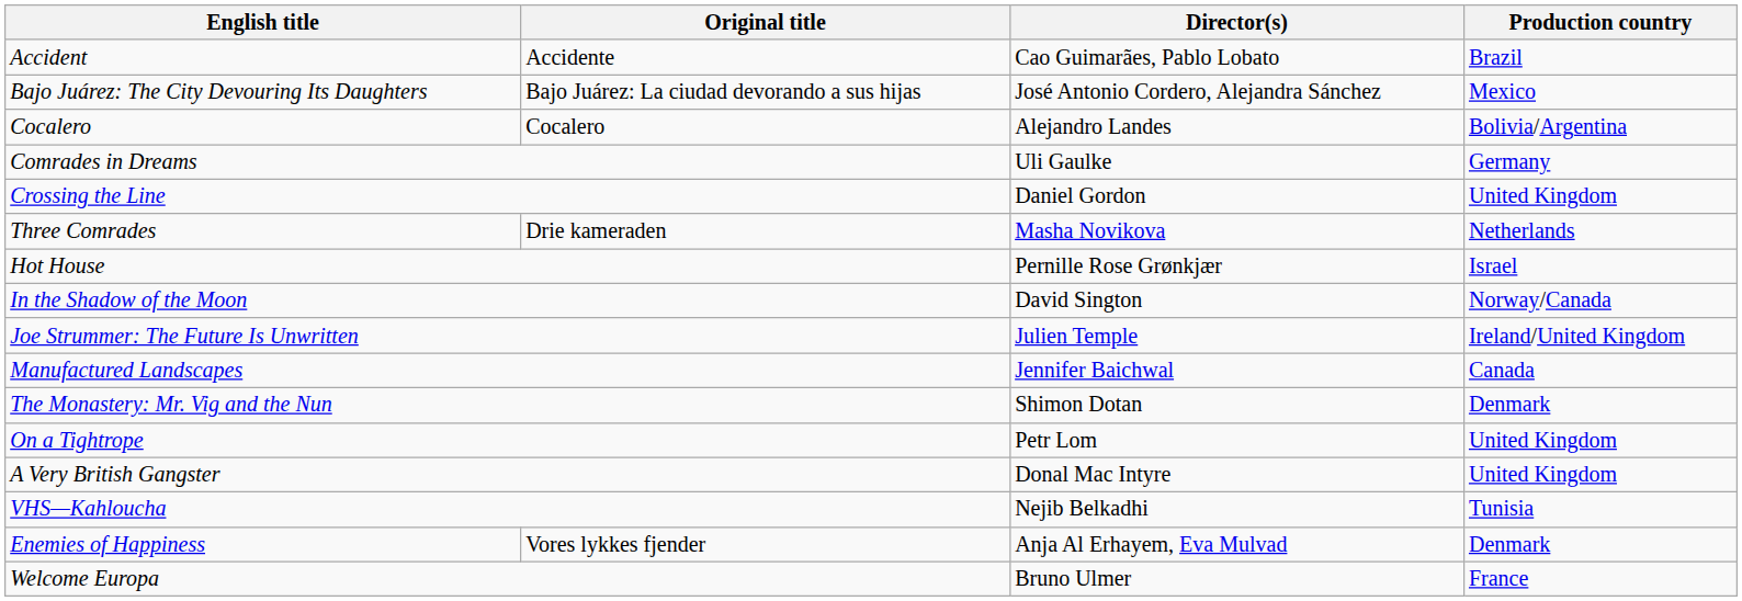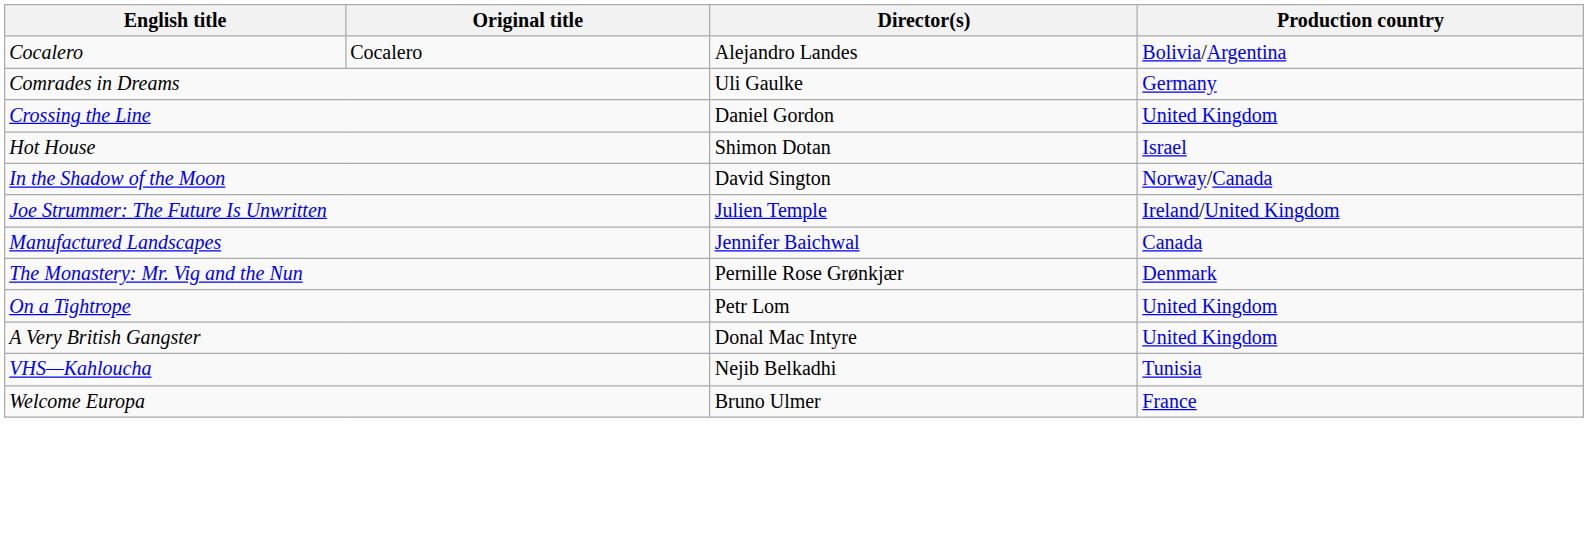 <table class="sortable wikitable" width="100%" cellpadding="5">
 <tr>
 <th scope="col">English title</th>
 <th scope="col">Original title</th>
 <th scope="col">Director(s)</th>
 <th scope="col">Production country</th>
-</tr>
-<tr>
-<td><em>Accident</em></td>
-<td>Accidente</td>
-<td>Cao Guimarães, Pablo Lobato</td>
-<td><a href='#'>Brazil</a></td>
-</tr>
-<tr>
-<td><em>Bajo Juárez: The City Devouring Its Daughters</em></td>
-<td>Bajo Juárez: La ciudad devorando a sus hijas</td>
-<td>José Antonio Cordero, Alejandra Sánchez</td>
-<td><a href='#'>Mexico</a></td>
 </tr>
 <tr>
 <td><em>Cocalero</em></td>
 <td>Cocalero</td>
 <td>Alejandro Landes</td>
 <td><a href='#'>Bolivia</a>/<a href='#'>Argentina</a></td>
 </tr>
 <tr>
 <td colspan="2"><em>Comrades in Dreams</em></td>
 <td>Uli Gaulke</td>
 <td><a href='#'>Germany</a></td>
 </tr>
 <tr>
 <td colspan="2"><em><a href='#'>Crossing the Line</a></em></td>
 <td>Daniel Gordon</td>
 <td><a href='#'>United Kingdom</a></td>
 </tr>
 <tr>
-<td><em>Three Comrades</em></td>
-<td>Drie kameraden</td>
-<td><a href='#'>Masha Novikova</a></td>
-<td><a href='#'>Netherlands</a></td>
-</tr>
-<tr>
 <td colspan="2"><em>Hot House</em></td>
-<td>Pernille Rose Grønkjær</td>
+<td>Shimon Dotan</td>
 <td><a href='#'>Israel</a></td>
 </tr>
 <tr>
 <td colspan="2"><em><a href='#'>In the Shadow of the Moon</a></em></td>
 <td>David Sington</td>
 <td><a href='#'>Norway</a>/<a href='#'>Canada</a></td>
 </tr>
 <tr>
 <td colspan="2"><em><a href='#'>Joe Strummer: The Future Is Unwritten</a></em></td>
 <td><a href='#'>Julien Temple</a></td>
 <td><a href='#'>Ireland</a>/<a href='#'>United Kingdom</a></td>
 </tr>
 <tr>
 <td colspan="2"><em><a href='#'>Manufactured Landscapes</a></em></td>
 <td><a href='#'>Jennifer Baichwal</a></td>
 <td><a href='#'>Canada</a></td>
 </tr>
 <tr>
 <td colspan="2"><em><a href='#'>The Monastery: Mr. Vig and the Nun</a></em></td>
-<td>Shimon Dotan</td>
+<td>Pernille Rose Grønkjær</td>
 <td><a href='#'>Denmark</a></td>
 </tr>
 <tr>
 <td colspan="2"><em><a href='#'>On a Tightrope</a></em></td>
 <td>Petr Lom</td>
 <td><a href='#'>United Kingdom</a></td>
 </tr>
 <tr>
 <td colspan="2"><em>A Very British Gangster</em></td>
 <td>Donal Mac Intyre</td>
 <td><a href='#'>United Kingdom</a></td>
 </tr>
 <tr>
 <td colspan="2"><em><a href='#'>VHS—Kahloucha</a></em></td>
 <td>Nejib Belkadhi</td>
 <td><a href='#'>Tunisia</a></td>
 </tr>
 <tr>
-<td><em><a href='#'>Enemies of Happiness</a></em></td>
-<td>Vores lykkes fjender</td>
-<td>Anja Al Erhayem, <a href='#'>Eva Mulvad</a></td>
-<td><a href='#'>Denmark</a></td>
-</tr>
-<tr>
 <td colspan="2"><em>Welcome Europa</em></td>
 <td>Bruno Ulmer</td>
 <td><a href='#'>France</a></td>
 </tr>
 </table>
